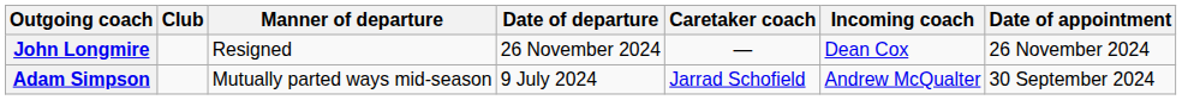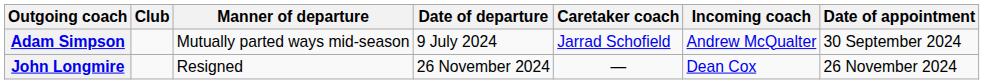 <table class="wikitable plainrowheaders">
 <tr>
 <th>Outgoing coach</th>
 <th>Club</th>
 <th>Manner of departure</th>
 <th>Date of departure</th>
 <th>Caretaker coach</th>
 <th>Incoming coach</th>
 <th>Date of appointment</th>
 </tr>
 <tr>
+<th scope=row><a href='#'>Adam Simpson</a></th>
+<td></td>
+<td>Mutually parted ways mid-season</td>
+<td>9 July 2024</td>
+<td><a href='#'>Jarrad Schofield</a></td>
+<td><a href='#'>Andrew McQualter</a></td>
+<td>30 September 2024</td>
+</tr>
+<tr>
 <th scope=row><a href='#'>John Longmire</a></th>
 <td></td>
 <td>Resigned</td>
 <td>26 November 2024</td>
 <td align=center>—</td>
 <td><a href='#'>Dean Cox</a></td>
 <td>26 November 2024</td>
 </tr>
-<tr>
-<th scope=row><a href='#'>Adam Simpson</a></th>
-<td></td>
-<td>Mutually parted ways mid-season</td>
-<td>9 July 2024</td>
-<td><a href='#'>Jarrad Schofield</a></td>
-<td><a href='#'>Andrew McQualter</a></td>
-<td>30 September 2024</td>
-</tr>
 </table>
